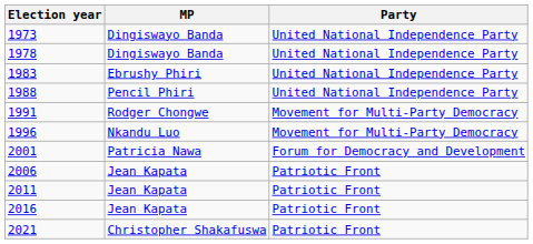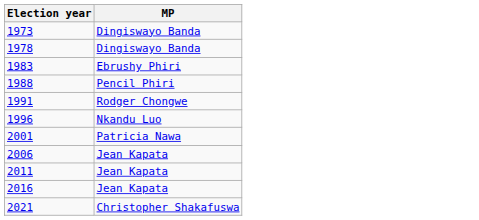 <table class=wikitable>
 <tr>
 <th>Election year</th>
 <th>MP</th>
-<th>Party</th>
 </tr>
 <tr>
 <td><a href='#'>1973</a></td>
 <td><a href='#'>Dingiswayo Banda</a></td>
-<td><a href='#'>United National Independence Party</a></td>
 </tr>
 <tr>
 <td><a href='#'>1978</a></td>
 <td><a href='#'>Dingiswayo Banda</a></td>
-<td><a href='#'>United National Independence Party</a></td>
 </tr>
 <tr>
 <td><a href='#'>1983</a></td>
 <td><a href='#'>Ebrushy Phiri</a></td>
-<td><a href='#'>United National Independence Party</a></td>
 </tr>
 <tr>
 <td><a href='#'>1988</a></td>
 <td><a href='#'>Pencil Phiri</a></td>
-<td><a href='#'>United National Independence Party</a></td>
 </tr>
 <tr>
 <td><a href='#'>1991</a></td>
 <td><a href='#'>Rodger Chongwe</a></td>
-<td><a href='#'>Movement for Multi-Party Democracy</a></td>
 </tr>
 <tr>
 <td><a href='#'>1996</a></td>
 <td><a href='#'>Nkandu Luo</a></td>
-<td><a href='#'>Movement for Multi-Party Democracy</a></td>
 </tr>
 <tr>
 <td><a href='#'>2001</a></td>
 <td><a href='#'>Patricia Nawa</a></td>
-<td><a href='#'>Forum for Democracy and Development</a></td>
 </tr>
 <tr>
 <td><a href='#'>2006</a></td>
 <td><a href='#'>Jean Kapata</a></td>
-<td><a href='#'>Patriotic Front</a></td>
 </tr>
 <tr>
 <td><a href='#'>2011</a></td>
 <td><a href='#'>Jean Kapata</a></td>
-<td><a href='#'>Patriotic Front</a></td>
 </tr>
 <tr>
 <td><a href='#'>2016</a></td>
 <td><a href='#'>Jean Kapata</a></td>
-<td><a href='#'>Patriotic Front</a></td>
 </tr>
 <tr>
 <td><a href='#'>2021</a></td>
 <td><a href='#'>Christopher Shakafuswa</a></td>
-<td><a href='#'>Patriotic Front</a></td>
 </tr>
 </table>
